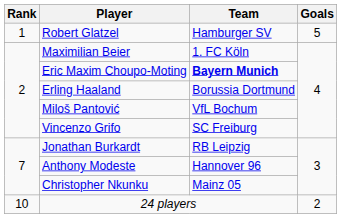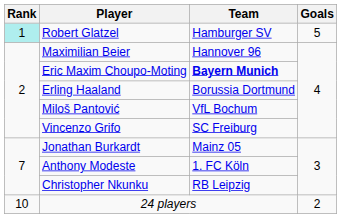 <table class="wikitable" style="text-align:center;">
 <tr>
 <th>Rank</th>
 <th>Player</th>
 <th>Team</th>
 <th>Goals</th>
 </tr>
 <tr>
-<td>1</td>
+<td style="background: paleturquoise;">1</td>
 <td style="text-align:left;"> <a href='#'>Robert Glatzel</a></td>
 <td style="text-align:left;"><a href='#'>Hamburger SV</a></td>
 <td>5</td>
 </tr>
 <tr>
 <td rowspan="5">2</td>
 <td style="text-align:left;"> <a href='#'>Maximilian Beier</a></td>
-<td style="text-align:left;"><a href='#'>1. FC Köln</a></td>
+<td style="text-align:left;"><a href='#'>Hannover 96</a></td>
 <td rowspan="5">4</td>
 </tr>
 <tr>
 <td style="text-align:left;"> <a href='#'>Eric Maxim Choupo-Moting</a></td>
 <td style="text-align:left;"><strong><a href='#'>Bayern Munich</a></strong></td>
 </tr>
 <tr>
 <td style="text-align:left;"> <a href='#'>Erling Haaland</a></td>
 <td style="text-align:left;"><a href='#'>Borussia Dortmund</a></td>
 </tr>
 <tr>
 <td style="text-align:left;"> <a href='#'>Miloš Pantović</a></td>
 <td style="text-align:left;"><a href='#'>VfL Bochum</a></td>
 </tr>
 <tr>
 <td style="text-align:left;"> <a href='#'>Vincenzo Grifo</a></td>
 <td style="text-align:left;"><a href='#'>SC Freiburg</a></td>
 </tr>
 <tr>
 <td rowspan="3">7</td>
 <td style="text-align:left;"> <a href='#'>Jonathan Burkardt</a></td>
-<td style="text-align:left;"><a href='#'>RB Leipzig</a></td>
+<td style="text-align:left;"><a href='#'>Mainz 05</a></td>
 <td rowspan="3">3</td>
 </tr>
 <tr>
 <td style="text-align:left;"> <a href='#'>Anthony Modeste</a></td>
-<td style="text-align:left;"><a href='#'>Hannover 96</a></td>
+<td style="text-align:left;"><a href='#'>1. FC Köln</a></td>
 </tr>
 <tr>
 <td style="text-align:left;"> <a href='#'>Christopher Nkunku</a></td>
-<td style="text-align:left;"><a href='#'>Mainz 05</a></td>
+<td style="text-align:left;"><a href='#'>RB Leipzig</a></td>
 </tr>
 <tr>
 <td>10</td>
 <td colspan="2" style="text-align:center"><em>24 players</em></td>
 <td>2</td>
 </tr>
 </table>
